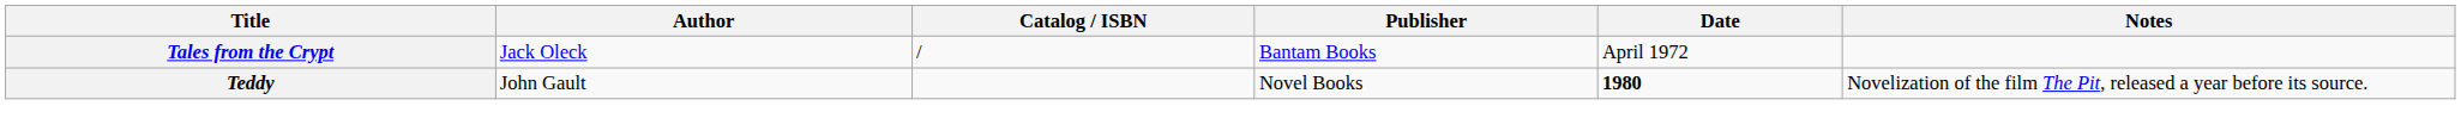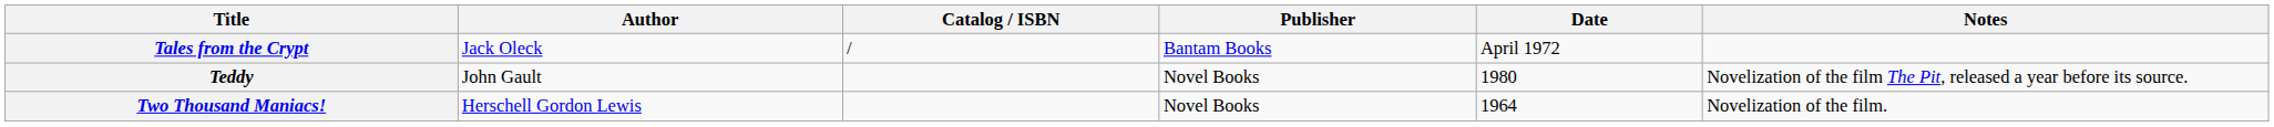 <table class="wikitable sortable" style="width:100%;">
 <tr>
 <th width=20%>Title</th>
 <th width=17%>Author</th>
 <th width=14%>Catalog / ISBN</th>
 <th width=14%>Publisher</th>
 <th width=10%>Date</th>
 <th width=25%>Notes</th>
 </tr>
 <tr>
 <th><em><a href='#'>Tales from the Crypt</a></em></th>
 <td><a href='#'>Jack Oleck</a></td>
 <td> / </td>
 <td><a href='#'>Bantam Books</a></td>
 <td>April 1972</td>
 <td></td>
 </tr>
 <tr>
 <th><em>Teddy</em></th>
 <td>John Gault</td>
 <td></td>
 <td>Novel Books</td>
-<td><strong>1980</strong></td>
+<td>1980</td>
 <td>Novelization of the film <em><a href='#'>The Pit</a></em>, released a year before its source.</td>
 </tr>
+<tr>
+<th><em><a href='#'>Two Thousand Maniacs!</a></em></th>
+<td><a href='#'>Herschell Gordon Lewis</a></td>
+<td></td>
+<td>Novel Books</td>
+<td>1964</td>
+<td>Novelization of the film.</td>
+</tr>
 </table>
